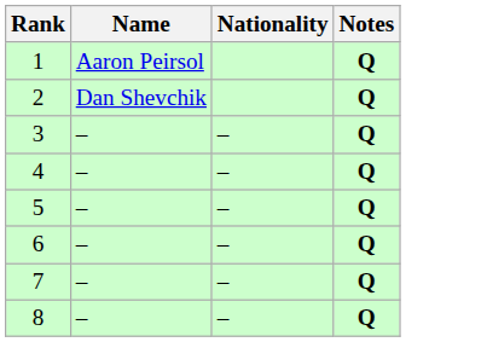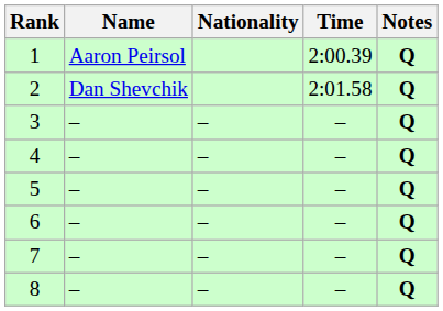 <table class="wikitable sortable" style="text-align:center">
 <tr>
 <th>Rank</th>
 <th>Name</th>
 <th>Nationality</th>
+<th>Time</th>
 <th>Notes</th>
 </tr>
 <tr bgcolor=ccffcc>
 <td>1</td>
 <td align=left><a href='#'>Aaron Peirsol</a></td>
 <td align=left></td>
+<td>2:00.39</td>
 <td><strong>Q</strong></td>
 </tr>
 <tr bgcolor=ccffcc>
 <td>2</td>
 <td align=left><a href='#'>Dan Shevchik</a></td>
 <td align=left></td>
+<td>2:01.58</td>
 <td><strong>Q</strong></td>
 </tr>
 <tr bgcolor=ccffcc>
 <td>3</td>
 <td align=left>–</td>
 <td align=left>–</td>
+<td>–</td>
 <td><strong>Q</strong></td>
 </tr>
 <tr bgcolor=ccffcc>
 <td>4</td>
 <td align=left>–</td>
 <td align=left>–</td>
+<td>–</td>
 <td><strong>Q</strong></td>
 </tr>
 <tr bgcolor=ccffcc>
 <td>5</td>
 <td align=left>–</td>
 <td align=left>–</td>
+<td>–</td>
 <td><strong>Q</strong></td>
 </tr>
 <tr bgcolor=ccffcc>
 <td>6</td>
 <td align=left>–</td>
 <td align=left>–</td>
+<td>–</td>
 <td><strong>Q</strong></td>
 </tr>
 <tr bgcolor=ccffcc>
 <td>7</td>
 <td align=left>–</td>
 <td align=left>–</td>
+<td>–</td>
 <td><strong>Q</strong></td>
 </tr>
 <tr bgcolor=ccffcc>
 <td>8</td>
 <td align=left>–</td>
 <td align=left>–</td>
+<td>–</td>
 <td><strong>Q</strong></td>
 </tr>
 </table>
